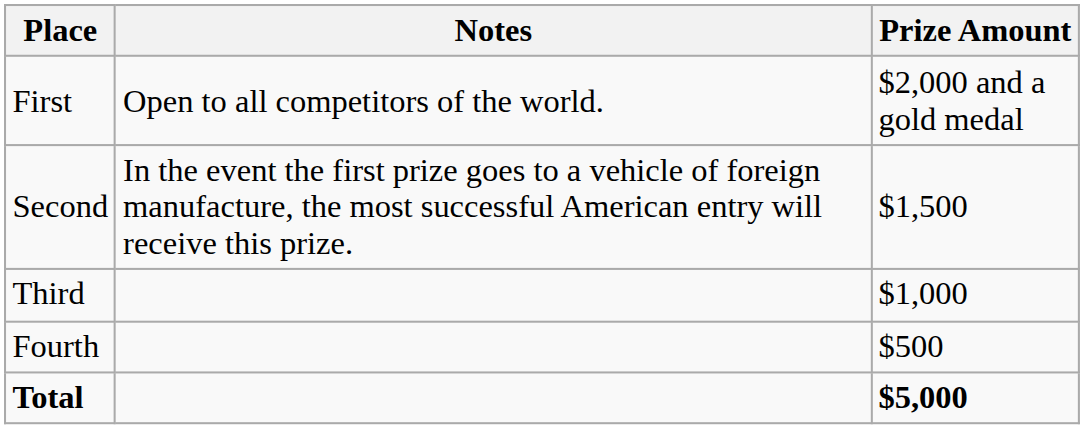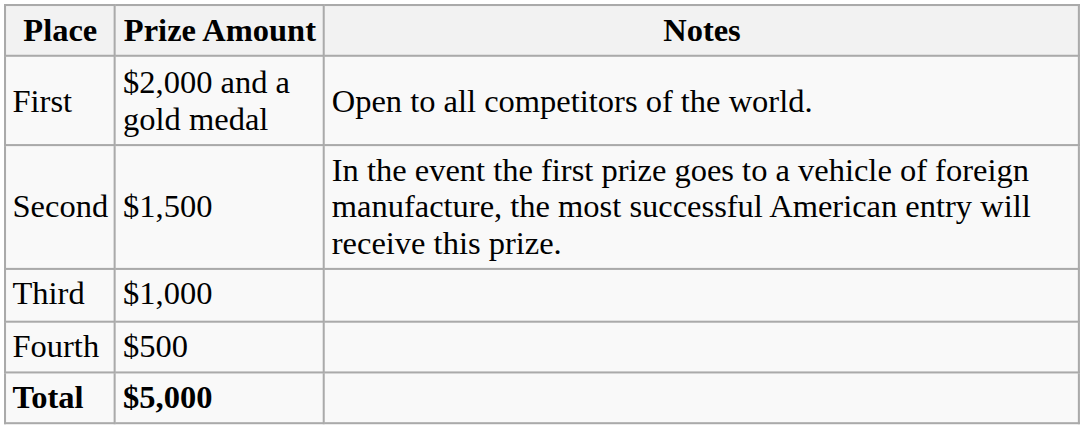 <table class="wikitable" style="width: 85%">
 <tr>
 <th>Place</th>
+<th>Prize Amount</th>
 <th>Notes</th>
-<th>Prize Amount</th>
 </tr>
 <tr>
 <td>First</td>
+<td>$2,000 and a gold medal</td>
 <td>Open to all competitors of the world.</td>
-<td>$2,000 and a gold medal</td>
 </tr>
 <tr>
 <td>Second</td>
+<td>$1,500</td>
 <td>In the event the first prize goes to a vehicle of foreign manufacture, the most successful American entry will receive this prize.</td>
-<td>$1,500</td>
 </tr>
 <tr>
 <td>Third</td>
+<td>$1,000</td>
 <td></td>
-<td>$1,000</td>
 </tr>
 <tr>
 <td>Fourth</td>
+<td>$500</td>
 <td></td>
-<td>$500</td>
 </tr>
 <tr>
 <td><strong>Total</strong></td>
+<td><strong>$5,000</strong></td>
 <td></td>
-<td><strong>$5,000</strong></td>
 </tr>
 </table>
